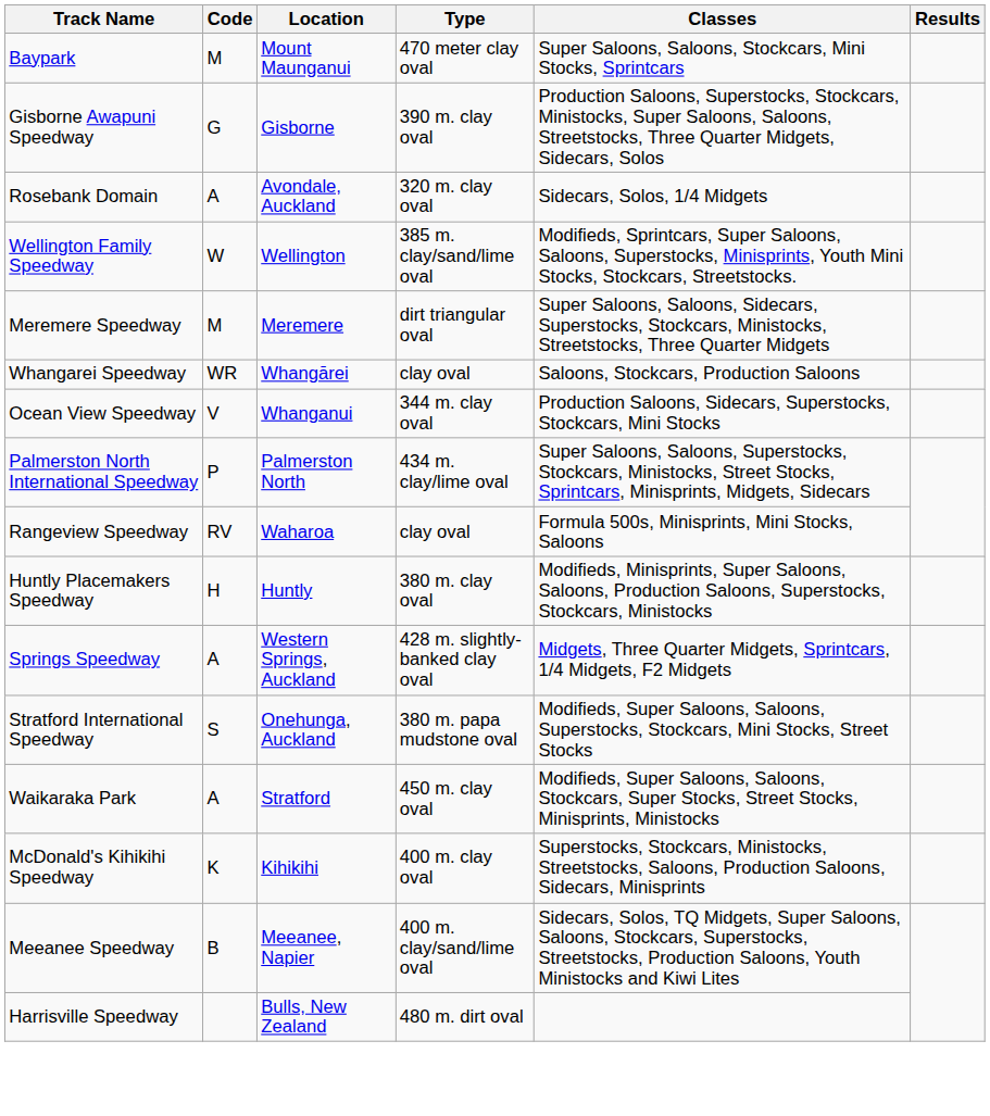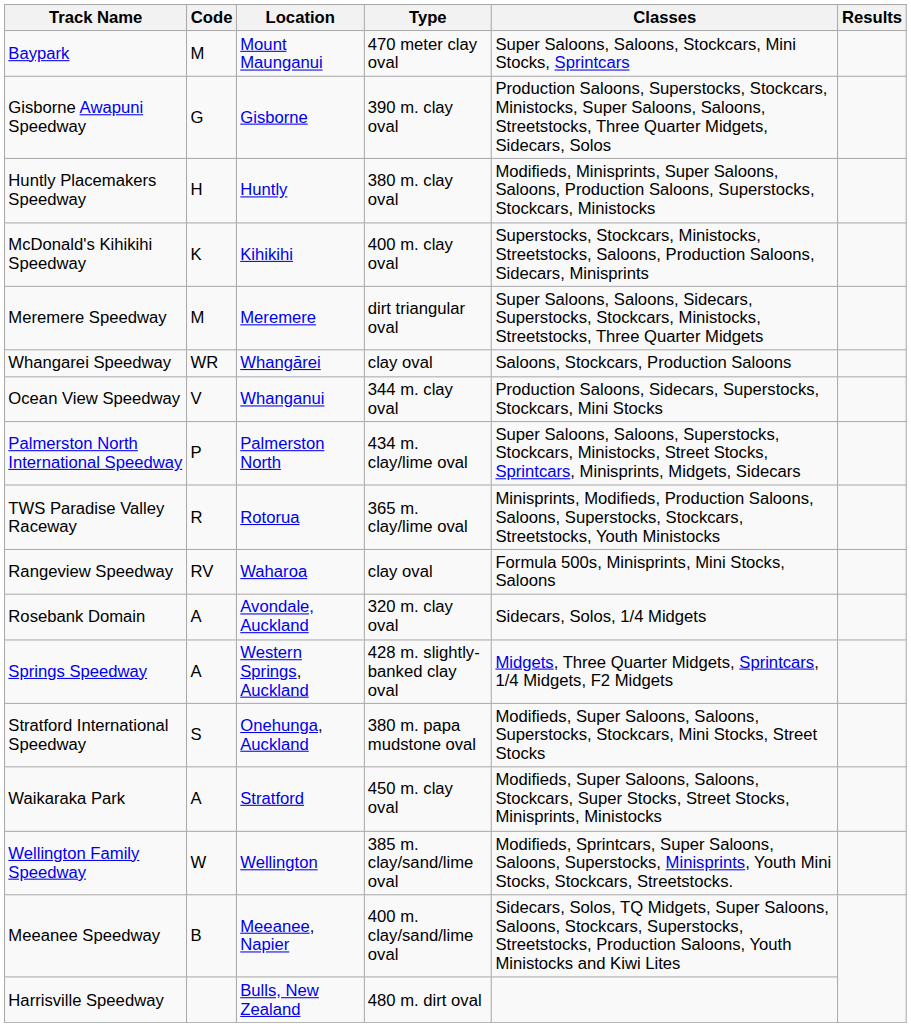 <table class="wikitable">
 <tr>
 <th width=20%>Track Name</th>
 <th width=4%>Code</th>
 <th width=14%>Location</th>
 <th width=14%>Type</th>
 <th width=38%>Classes</th>
 <th width=5%>Results</th>
 </tr>
 <tr>
 <td><a href='#'>Baypark</a></td>
 <td>M</td>
 <td><a href='#'>Mount Maunganui</a></td>
 <td>470 meter clay oval</td>
 <td>Super Saloons, Saloons, Stockcars, Mini Stocks, <a href='#'>Sprintcars</a></td>
 <td></td>
 </tr>
 <tr>
 <td>Gisborne <a href='#'>Awapuni</a> Speedway</td>
 <td>G</td>
 <td><a href='#'>Gisborne</a></td>
 <td>390 m. clay oval</td>
 <td>Production Saloons, Superstocks, Stockcars, Ministocks, Super Saloons, Saloons, Streetstocks, Three Quarter Midgets, Sidecars, Solos</td>
 <td></td>
 </tr>
 <tr>
-<td>Rosebank Domain</td>
-<td>A</td>
-<td><a href='#'>Avondale, Auckland</a></td>
-<td>320 m. clay oval</td>
-<td>Sidecars, Solos, 1/4 Midgets</td>
+<td>Huntly Placemakers Speedway</td>
+<td>H</td>
+<td><a href='#'>Huntly</a></td>
+<td>380 m. clay oval</td>
+<td>Modifieds, Minisprints, Super Saloons, Saloons, Production Saloons, Superstocks, Stockcars, Ministocks</td>
 <td></td>
 </tr>
 <tr>
-<td><a href='#'>Wellington Family Speedway</a></td>
-<td>W</td>
-<td><a href='#'>Wellington</a></td>
-<td>385 m. clay/sand/lime oval</td>
-<td>Modifieds, Sprintcars, Super Saloons, Saloons, Superstocks, <a href='#'>Minisprints</a>, Youth Mini Stocks, Stockcars, Streetstocks.</td>
+<td>McDonald's Kihikihi Speedway</td>
+<td>K</td>
+<td><a href='#'>Kihikihi</a></td>
+<td>400 m. clay oval</td>
+<td>Superstocks, Stockcars, Ministocks, Streetstocks, Saloons, Production Saloons, Sidecars, Minisprints</td>
 <td></td>
 </tr>
 <tr>
 <td>Meremere Speedway</td>
 <td>M</td>
 <td><a href='#'>Meremere</a></td>
 <td>dirt triangular oval</td>
 <td>Super Saloons, Saloons, Sidecars, Superstocks, Stockcars, Ministocks, Streetstocks, Three Quarter Midgets</td>
 <td></td>
 </tr>
 <tr>
 <td>Whangarei Speedway</td>
 <td>WR</td>
 <td><a href='#'>Whangārei</a></td>
 <td>clay oval</td>
 <td>Saloons, Stockcars, Production Saloons</td>
 </tr>
 <tr>
 <td>Ocean View Speedway</td>
 <td>V</td>
 <td><a href='#'>Whanganui</a></td>
 <td>344 m. clay oval</td>
 <td>Production Saloons, Sidecars, Superstocks, Stockcars, Mini Stocks</td>
 <td></td>
 </tr>
 <tr>
 <td><a href='#'>Palmerston North International Speedway</a></td>
 <td>P</td>
 <td><a href='#'>Palmerston North</a></td>
 <td>434 m. clay/lime oval</td>
 <td>Super Saloons, Saloons, Superstocks, Stockcars, Ministocks, Street Stocks, <a href='#'>Sprintcars</a>, Minisprints, Midgets, Sidecars</td>
 </tr>
 <tr>
+<td>TWS Paradise Valley Raceway</td>
+<td>R</td>
+<td><a href='#'>Rotorua</a></td>
+<td>365 m. clay/lime oval</td>
+<td>Minisprints, Modifieds, Production Saloons, Saloons, Superstocks, Stockcars, Streetstocks, Youth Ministocks</td>
+<td></td>
+</tr>
+<tr>
 <td>Rangeview Speedway</td>
 <td>RV</td>
 <td><a href='#'>Waharoa</a></td>
 <td>clay oval</td>
 <td>Formula 500s, Minisprints, Mini Stocks, Saloons</td>
 </tr>
 <tr>
-<td>Huntly Placemakers Speedway</td>
-<td>H</td>
-<td><a href='#'>Huntly</a></td>
-<td>380 m. clay oval</td>
-<td>Modifieds, Minisprints, Super Saloons, Saloons, Production Saloons, Superstocks, Stockcars, Ministocks</td>
+<td>Rosebank Domain</td>
+<td>A</td>
+<td><a href='#'>Avondale, Auckland</a></td>
+<td>320 m. clay oval</td>
+<td>Sidecars, Solos, 1/4 Midgets</td>
 <td></td>
 </tr>
 <tr>
 <td><a href='#'>Springs Speedway</a></td>
 <td>A</td>
 <td><a href='#'>Western Springs</a>, <a href='#'>Auckland</a></td>
 <td>428 m. slightly-banked clay oval</td>
 <td><a href='#'>Midgets</a>, Three Quarter Midgets, <a href='#'>Sprintcars</a>, 1/4 Midgets, F2 Midgets</td>
 </tr>
 <tr>
 <td>Stratford International Speedway</td>
 <td>S</td>
 <td><a href='#'>Onehunga</a>, <a href='#'>Auckland</a></td>
 <td>380 m. papa mudstone oval</td>
 <td>Modifieds, Super Saloons, Saloons, Superstocks, Stockcars, Mini Stocks, Street Stocks</td>
 <td></td>
 </tr>
 <tr>
 <td>Waikaraka Park</td>
 <td>A</td>
 <td><a href='#'>Stratford</a></td>
 <td>450 m. clay oval</td>
 <td>Modifieds, Super Saloons,  Saloons, Stockcars, Super Stocks, Street Stocks, Minisprints, Ministocks</td>
 </tr>
 <tr>
-<td>McDonald's Kihikihi Speedway</td>
-<td>K</td>
-<td><a href='#'>Kihikihi</a></td>
-<td>400 m. clay oval</td>
-<td>Superstocks, Stockcars, Ministocks, Streetstocks, Saloons, Production Saloons, Sidecars, Minisprints</td>
+<td><a href='#'>Wellington Family Speedway</a></td>
+<td>W</td>
+<td><a href='#'>Wellington</a></td>
+<td>385 m. clay/sand/lime oval</td>
+<td>Modifieds, Sprintcars, Super Saloons, Saloons, Superstocks, <a href='#'>Minisprints</a>, Youth Mini Stocks, Stockcars, Streetstocks.</td>
 <td></td>
 </tr>
 <tr>
 <td>Meeanee Speedway</td>
 <td>B</td>
 <td><a href='#'>Meeanee</a>, <a href='#'>Napier</a></td>
 <td>400 m. clay/sand/lime oval</td>
 <td>Sidecars, Solos, TQ Midgets, Super Saloons, Saloons, Stockcars, Superstocks, Streetstocks, Production Saloons, Youth Ministocks and Kiwi Lites</td>
 </tr>
 <tr>
 <td>Harrisville Speedway</td>
 <td></td>
 <td><a href='#'>Bulls, New Zealand</a></td>
 <td>480 m. dirt oval</td>
 <td></td>
 </tr>
 </table>
